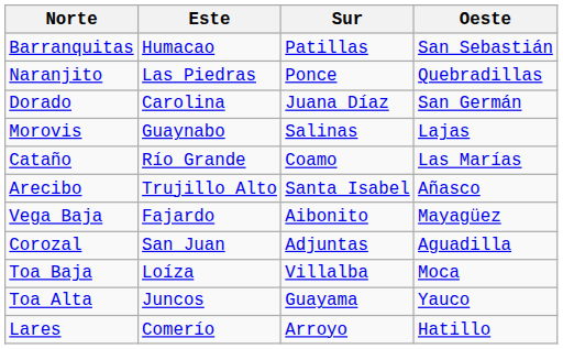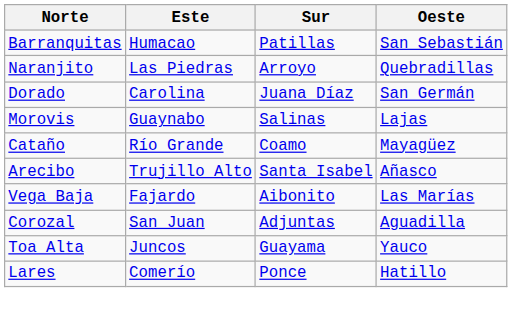 <table class="wikitable sortable">
 <tr>
 <th>Norte</th>
 <th>Este</th>
 <th>Sur</th>
 <th>Oeste</th>
 </tr>
 <tr>
 <td><a href='#'>Barranquitas</a></td>
 <td><a href='#'>Humacao</a></td>
 <td><a href='#'>Patillas</a></td>
 <td><a href='#'>San Sebastián</a></td>
 </tr>
 <tr>
 <td><a href='#'>Naranjito</a></td>
 <td><a href='#'>Las Piedras</a></td>
-<td><a href='#'>Ponce</a></td>
+<td><a href='#'>Arroyo</a></td>
 <td><a href='#'>Quebradillas</a></td>
 </tr>
 <tr>
 <td><a href='#'>Dorado</a></td>
 <td><a href='#'>Carolina</a></td>
 <td><a href='#'>Juana Díaz</a></td>
 <td><a href='#'>San Germán</a></td>
 </tr>
 <tr>
 <td><a href='#'>Morovis</a></td>
 <td><a href='#'>Guaynabo</a></td>
 <td><a href='#'>Salinas</a></td>
 <td><a href='#'>Lajas</a></td>
 </tr>
 <tr>
 <td><a href='#'>Cataño</a></td>
 <td><a href='#'>Río Grande</a></td>
 <td><a href='#'>Coamo</a></td>
-<td><a href='#'>Las Marías</a></td>
+<td><a href='#'>Mayagüez</a></td>
 </tr>
 <tr>
 <td><a href='#'>Arecibo</a></td>
 <td><a href='#'>Trujillo Alto</a></td>
 <td><a href='#'>Santa Isabel</a></td>
 <td><a href='#'>Añasco</a></td>
 </tr>
 <tr>
 <td><a href='#'>Vega Baja</a></td>
 <td><a href='#'>Fajardo</a></td>
 <td><a href='#'>Aibonito</a></td>
-<td><a href='#'>Mayagüez</a></td>
+<td><a href='#'>Las Marías</a></td>
 </tr>
 <tr>
 <td><a href='#'>Corozal</a></td>
 <td><a href='#'>San Juan</a></td>
 <td><a href='#'>Adjuntas</a></td>
 <td><a href='#'>Aguadilla</a></td>
-</tr>
-<tr>
-<td><a href='#'>Toa Baja</a></td>
-<td><a href='#'>Loíza</a></td>
-<td><a href='#'>Villalba</a></td>
-<td><a href='#'>Moca</a></td>
 </tr>
 <tr>
 <td><a href='#'>Toa Alta</a></td>
 <td><a href='#'>Juncos</a></td>
 <td><a href='#'>Guayama</a></td>
 <td><a href='#'>Yauco</a></td>
 </tr>
 <tr>
 <td><a href='#'>Lares</a></td>
 <td><a href='#'>Comerío</a></td>
-<td><a href='#'>Arroyo</a></td>
+<td><a href='#'>Ponce</a></td>
 <td><a href='#'>Hatillo</a></td>
 </tr>
 </table>
